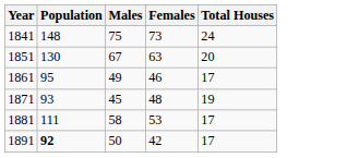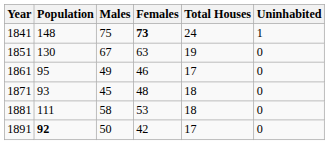 <table class="wikitable">
 <tr>
 <th>Year</th>
 <th>Population</th>
 <th>Males</th>
 <th>Females</th>
 <th>Total Houses</th>
+<th>Uninhabited</th>
 </tr>
 <tr>
 <td>1841</td>
 <td>148</td>
 <td>75</td>
-<td>73</td>
+<td><strong>73</strong></td>
 <td>24</td>
+<td>1</td>
 </tr>
 <tr>
 <td>1851</td>
 <td>130</td>
 <td>67</td>
 <td>63</td>
-<td>20</td>
+<td>19</td>
+<td>0</td>
 </tr>
 <tr>
 <td>1861</td>
 <td>95</td>
 <td>49</td>
 <td>46</td>
 <td>17</td>
+<td>0</td>
 </tr>
 <tr>
 <td>1871</td>
 <td>93</td>
 <td>45</td>
 <td>48</td>
-<td>19</td>
+<td>18</td>
+<td>0</td>
 </tr>
 <tr>
 <td>1881</td>
 <td>111</td>
 <td>58</td>
 <td>53</td>
-<td>17</td>
+<td>18</td>
+<td>0</td>
 </tr>
 <tr>
 <td>1891</td>
 <td><strong>92</strong></td>
 <td>50</td>
 <td>42</td>
 <td>17</td>
+<td>0</td>
 </tr>
 </table>
